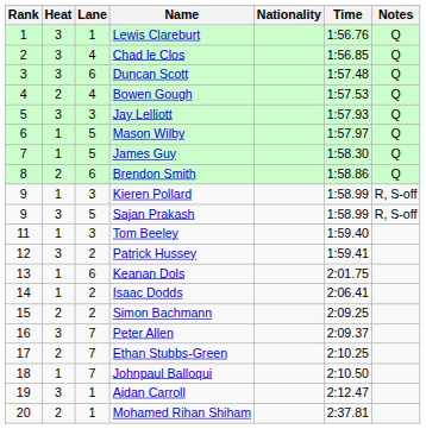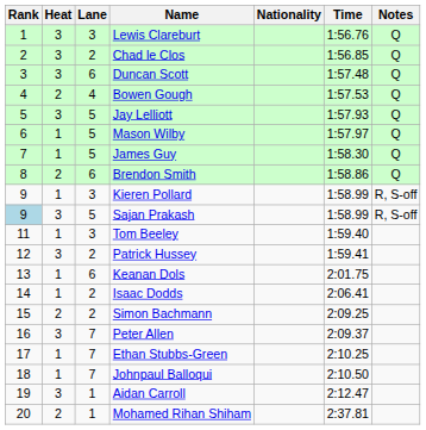 <table class="wikitable sortable" style="text-align:center">
 <tr>
 <th>Rank</th>
 <th>Heat</th>
 <th>Lane</th>
 <th>Name</th>
 <th>Nationality</th>
 <th>Time</th>
 <th>Notes</th>
 </tr>
 <tr bgcolor=ccffcc>
 <td>1</td>
 <td>3</td>
-<td>1</td>
+<td>3</td>
 <td align="left"><a href='#'>Lewis Clareburt</a></td>
 <td align="left"></td>
 <td>1:56.76</td>
 <td>Q</td>
 </tr>
 <tr bgcolor=ccffcc>
 <td>2</td>
 <td>3</td>
-<td>4</td>
+<td>2</td>
 <td align="left"><a href='#'>Chad le Clos</a></td>
 <td align="left"></td>
 <td>1:56.85</td>
 <td>Q</td>
 </tr>
 <tr bgcolor=ccffcc>
 <td>3</td>
 <td>3</td>
 <td>6</td>
 <td align="left"><a href='#'>Duncan Scott</a></td>
 <td align="left"></td>
 <td>1:57.48</td>
 <td>Q</td>
 </tr>
 <tr bgcolor=ccffcc>
 <td>4</td>
 <td>2</td>
 <td>4</td>
 <td align="left"><a href='#'>Bowen Gough</a></td>
 <td align="left"></td>
 <td>1:57.53</td>
 <td>Q</td>
 </tr>
 <tr bgcolor=ccffcc>
 <td>5</td>
 <td>3</td>
-<td>3</td>
+<td>5</td>
 <td align="left"><a href='#'>Jay Lelliott</a></td>
 <td align="left"></td>
 <td>1:57.93</td>
 <td>Q</td>
 </tr>
 <tr bgcolor=ccffcc>
 <td>6</td>
 <td>1</td>
 <td>5</td>
 <td align=left><a href='#'>Mason Wilby</a></td>
 <td align="left"></td>
 <td>1:57.97</td>
 <td>Q</td>
 </tr>
 <tr bgcolor=ccffcc>
 <td>7</td>
 <td>1</td>
 <td>5</td>
 <td align=left><a href='#'>James Guy</a></td>
 <td align="left"></td>
 <td>1:58.30</td>
 <td>Q</td>
 </tr>
 <tr bgcolor=ccffcc>
 <td>8</td>
 <td>2</td>
 <td>6</td>
 <td align="left"><a href='#'>Brendon Smith</a></td>
 <td align="left"></td>
 <td>1:58.86</td>
 <td>Q</td>
 </tr>
 <tr>
 <td>9</td>
 <td>1</td>
 <td>3</td>
 <td align="left"><a href='#'>Kieren Pollard</a></td>
 <td align="left"></td>
 <td>1:58.99</td>
 <td>R, S-off</td>
 </tr>
 <tr>
-<td>9</td>
+<td style="background: lightblue;">9</td>
 <td>3</td>
 <td>5</td>
 <td align=left><a href='#'>Sajan Prakash</a></td>
 <td align="left"></td>
 <td>1:58.99</td>
 <td>R, S-off</td>
 </tr>
 <tr>
 <td>11</td>
 <td>1</td>
 <td>3</td>
 <td align="left"><a href='#'>Tom Beeley</a></td>
 <td align="left"></td>
 <td>1:59.40</td>
 <td></td>
 </tr>
 <tr>
 <td>12</td>
 <td>3</td>
 <td>2</td>
 <td align="left"><a href='#'>Patrick Hussey</a></td>
 <td align="left"></td>
 <td>1:59.41</td>
 <td></td>
 </tr>
 <tr>
 <td>13</td>
 <td>1</td>
 <td>6</td>
 <td align="left"><a href='#'>Keanan Dols</a></td>
 <td align="left"></td>
 <td>2:01.75</td>
 <td></td>
 </tr>
 <tr>
 <td>14</td>
 <td>1</td>
 <td>2</td>
 <td align="left"><a href='#'>Isaac Dodds</a></td>
 <td align="left"></td>
 <td>2:06.41</td>
 <td></td>
 </tr>
 <tr>
 <td>15</td>
 <td>2</td>
 <td>2</td>
 <td align=left><a href='#'>Simon Bachmann</a></td>
 <td align="left"></td>
 <td>2:09.25</td>
 <td></td>
 </tr>
 <tr>
 <td>16</td>
 <td>3</td>
 <td>7</td>
 <td align="left"><a href='#'>Peter Allen</a></td>
 <td align="left"></td>
 <td>2:09.37</td>
 <td></td>
 </tr>
 <tr>
 <td>17</td>
-<td>2</td>
+<td>1</td>
 <td>7</td>
 <td align="left"><a href='#'>Ethan Stubbs-Green</a></td>
 <td align="left"></td>
 <td>2:10.25</td>
 <td></td>
 </tr>
 <tr>
 <td>18</td>
 <td>1</td>
 <td>7</td>
 <td align="left"><a href='#'>Johnpaul Balloqui</a></td>
 <td align="left"></td>
 <td>2:10.50</td>
 <td></td>
 </tr>
 <tr>
 <td>19</td>
 <td>3</td>
 <td>1</td>
 <td align="left"><a href='#'>Aidan Carroll</a></td>
 <td align="left"></td>
 <td>2:12.47</td>
 <td></td>
 </tr>
 <tr>
 <td>20</td>
 <td>2</td>
 <td>1</td>
 <td align="left"><a href='#'>Mohamed Rihan Shiham</a></td>
 <td align="left"></td>
 <td>2:37.81</td>
 <td></td>
 </tr>
 </table>
